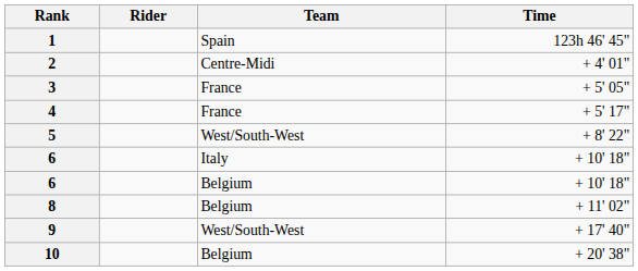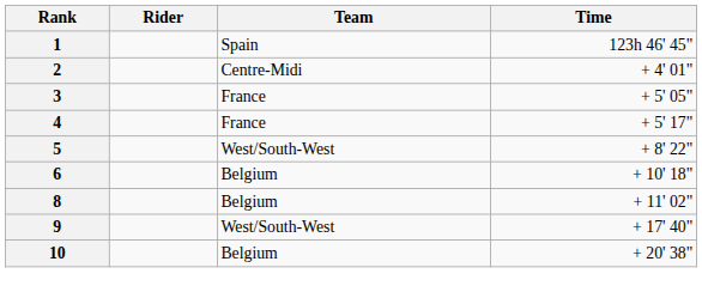 <table class="wikitable" style="width:42em;margin-bottom:0;">
 <tr>
 <th scope="col">Rank</th>
 <th scope="col">Rider</th>
 <th scope="col">Team</th>
 <th scope="col">Time</th>
 </tr>
 <tr>
 <th scope="row">1</th>
 <td></td>
 <td>Spain</td>
 <td style="text-align:right;">123h 46' 45"</td>
 </tr>
 <tr>
 <th scope="row">2</th>
 <td></td>
 <td>Centre-Midi</td>
 <td style="text-align:right;">+ 4' 01"</td>
 </tr>
 <tr>
 <th scope="row">3</th>
 <td></td>
 <td>France</td>
 <td style="text-align:right;">+ 5' 05"</td>
 </tr>
 <tr>
 <th scope="row">4</th>
 <td></td>
 <td>France</td>
 <td style="text-align:right;">+ 5' 17"</td>
 </tr>
 <tr>
 <th scope="row">5</th>
 <td></td>
 <td>West/South-West</td>
 <td style="text-align:right;">+ 8' 22"</td>
 </tr>
 <tr>
 <th scope="row">6</th>
 <td></td>
-<td>Italy</td>
-<td style="text-align:right;">+ 10' 18"</td>
-</tr>
-<tr>
-<th scope="row">6</th>
-<td></td>
 <td>Belgium</td>
 <td style="text-align:right;">+ 10' 18"</td>
 </tr>
 <tr>
 <th scope="row">8</th>
 <td></td>
 <td>Belgium</td>
 <td style="text-align:right;">+ 11' 02"</td>
 </tr>
 <tr>
 <th scope="row">9</th>
 <td></td>
 <td>West/South-West</td>
 <td style="text-align:right;">+ 17' 40"</td>
 </tr>
 <tr>
 <th scope="row">10</th>
 <td></td>
 <td>Belgium</td>
 <td style="text-align:right;">+ 20' 38"</td>
 </tr>
 </table>
